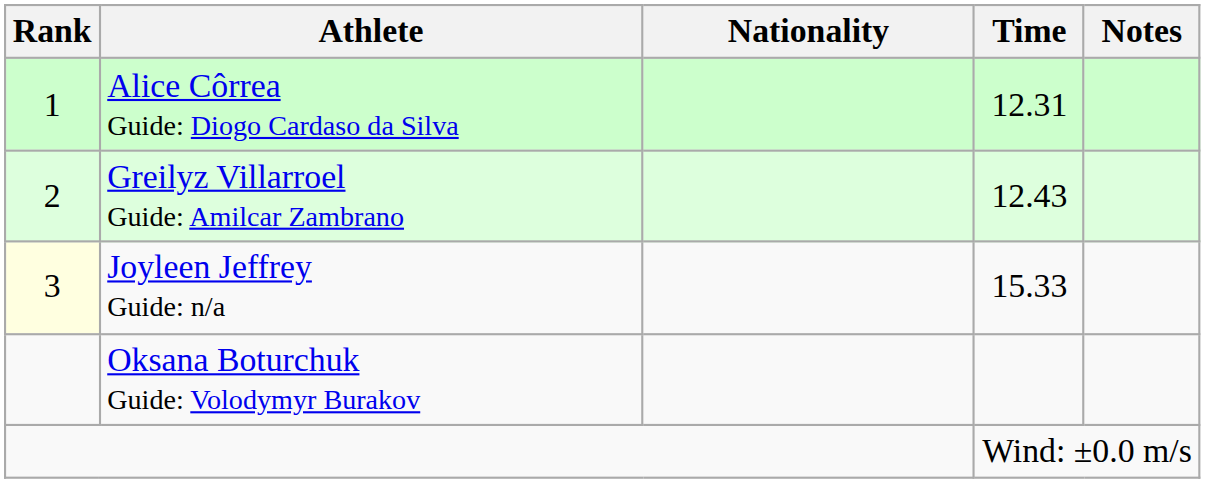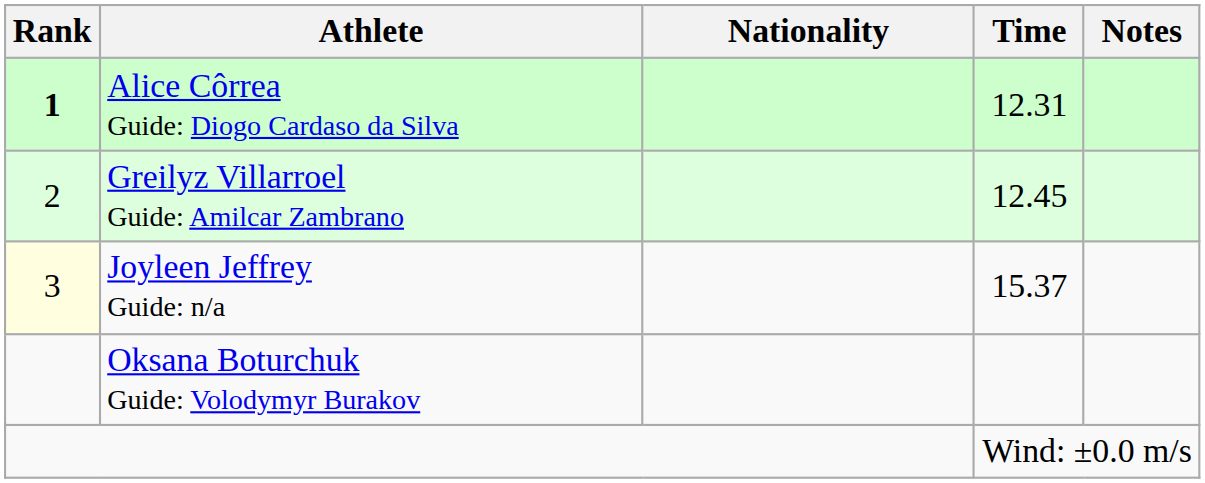 <table class="wikitable sortable" style="text-align:center">
 <tr>
 <th>Rank</th>
 <th width=250>Athlete</th>
 <th width=150>Nationality</th>
 <th>Time</th>
 <th>Notes</th>
 </tr>
 <tr bgcolor=ccffcc>
-<td>1</td>
+<td><strong>1</strong></td>
 <td align=left><a href='#'>Alice Côrrea</a><br><small>Guide: <a href='#'>Diogo Cardaso da Silva</a></small></td>
 <td></td>
 <td>12.31</td>
 <td></td>
 </tr>
 <tr bgcolor=ddffdd>
 <td>2</td>
 <td align=left><a href='#'>Greilyz Villarroel</a><br><small>Guide: <a href='#'>Amilcar Zambrano</a></small></td>
 <td align=left></td>
-<td>12.43</td>
+<td>12.45</td>
 <td></td>
 </tr>
 <tr>
 <td style="background: lightyellow;">3</td>
 <td align=left><a href='#'>Joyleen Jeffrey</a><br><small>Guide: n/a</small></td>
 <td align=left></td>
-<td>15.33</td>
+<td>15.37</td>
 <td></td>
 </tr>
 <tr>
 <td></td>
 <td align=left><a href='#'>Oksana Boturchuk</a><br><small>Guide: <a href='#'>Volodymyr Burakov</a></small></td>
 <td align=left></td>
 <td></td>
 <td></td>
 </tr>
 <tr>
 <td colspan=3></td>
 <td colspan="2" style="text-align:left;">Wind: ±0.0 m/s</td>
 </tr>
 </table>
